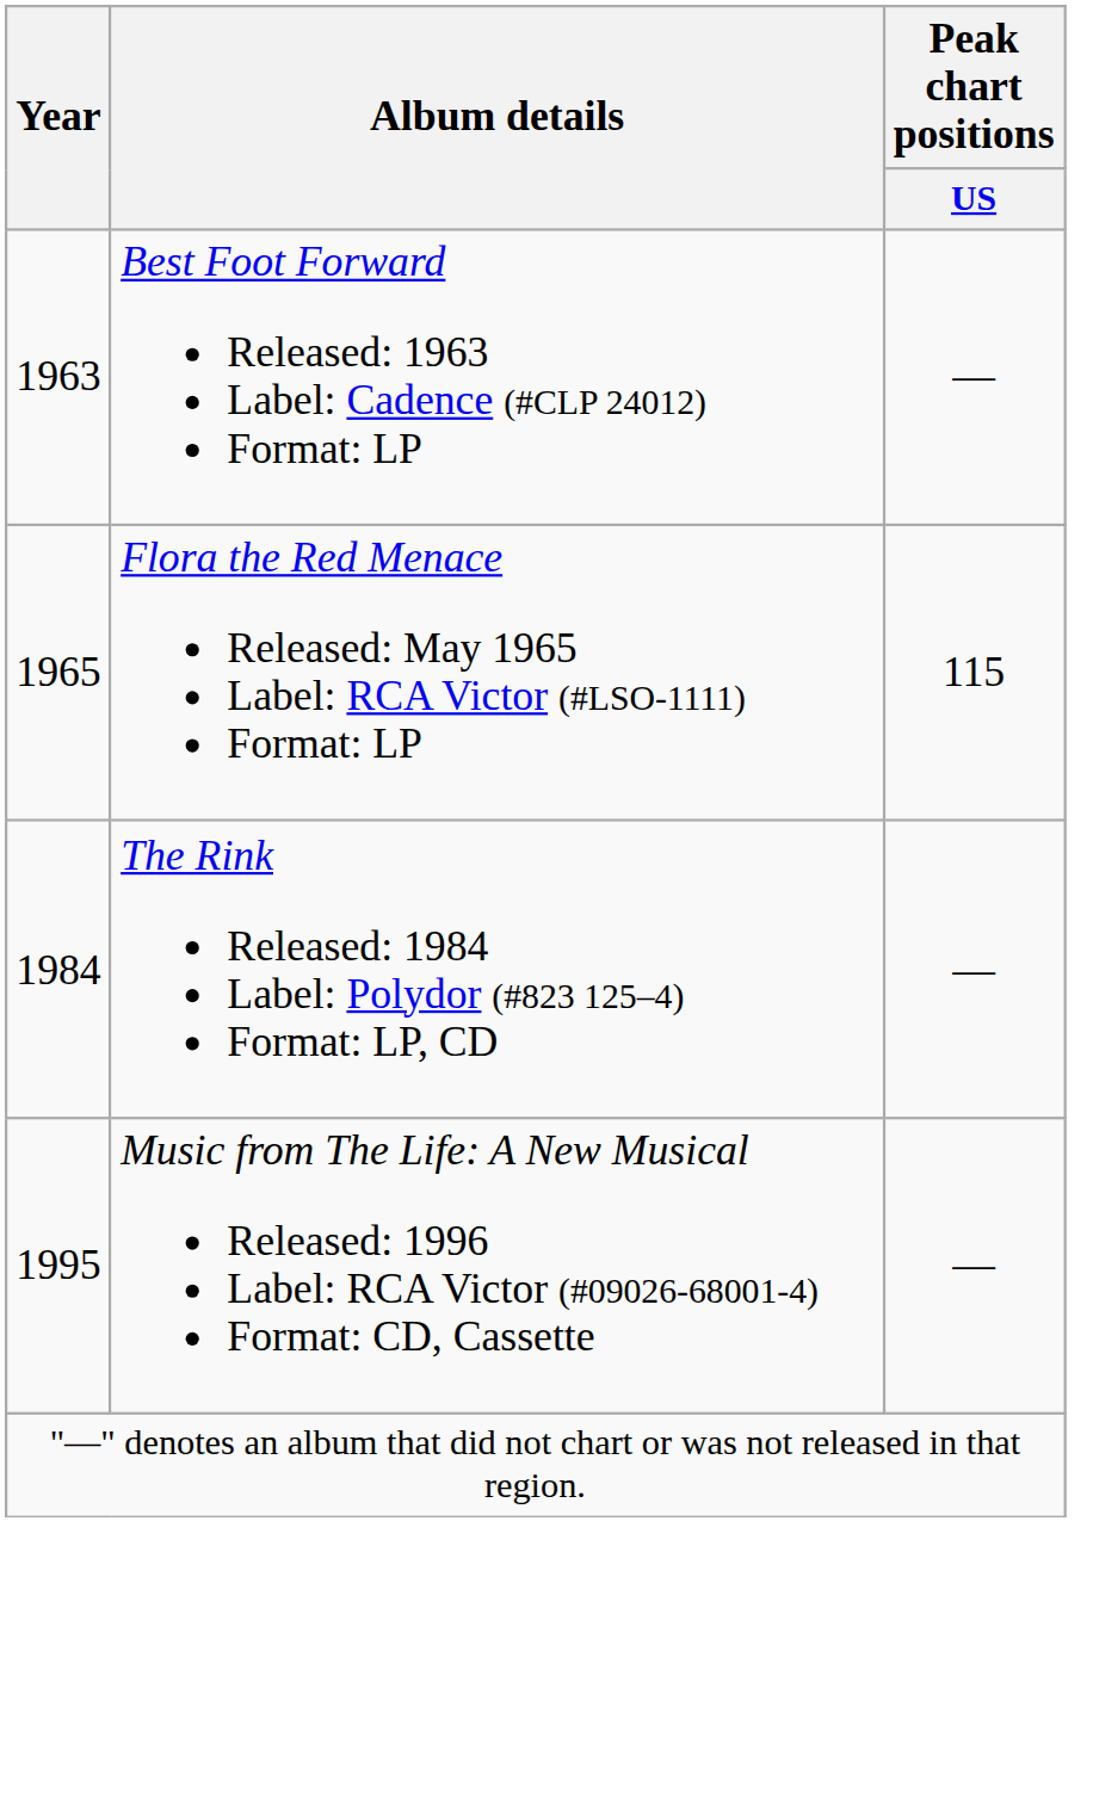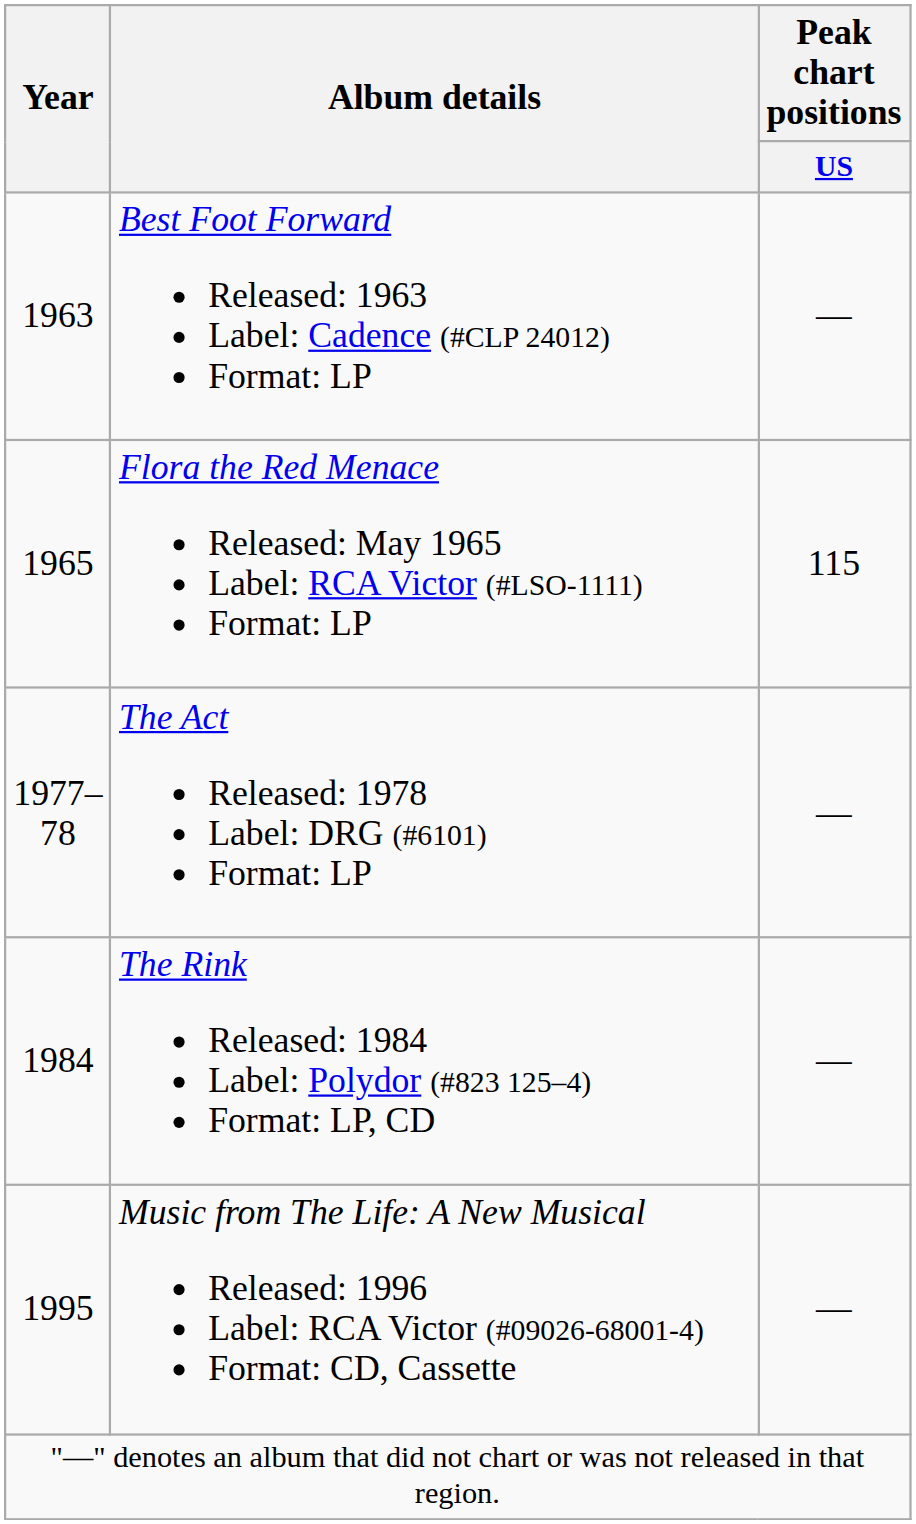 <table class="wikitable" style="text-align:center;">
 <tr>
 <th rowspan="2" style="width:30px;">Year</th>
 <th rowspan="2" style="width:283px;">Album details</th>
 <th colspan="1">Peak chart positions</th>
 </tr>
 <tr style="font-size:smaller;">
 <th style="width:20px;"><a href='#'>US</a><br></th>
 </tr>
 <tr>
 <td>1963</td>
 <td align="left"><em><a href='#'>Best Foot Forward</a></em><br><ul><li>Released: 1963</li><li>Label: <a href='#'>Cadence</a> <small>(#CLP 24012)</small></li><li>Format: LP</li></ul></td>
 <td>—</td>
 </tr>
 <tr>
 <td>1965</td>
 <td align="left"><em><a href='#'>Flora the Red Menace</a></em><br><ul><li>Released: May 1965</li><li>Label: <a href='#'>RCA Victor</a> <small>(#LSO-1111)</small></li><li>Format: LP</li></ul></td>
 <td>115</td>
 </tr>
 <tr>
+<td>1977–78</td>
+<td align="left"><em><a href='#'>The Act</a></em><br><ul><li>Released: 1978</li><li>Label: DRG <small>(#6101)</small></li><li>Format: LP</li></ul></td>
+<td>—</td>
+</tr>
+<tr>
 <td>1984</td>
 <td align="left"><em><a href='#'>The Rink</a></em><br><ul><li>Released: 1984</li><li>Label: <a href='#'>Polydor</a> <small>(#823 125–4)</small></li><li>Format: LP, CD</li></ul></td>
 <td>—</td>
 </tr>
 <tr>
 <td>1995</td>
 <td align="left"><em>Music from The Life: A New Musical</em><br><ul><li>Released: 1996</li><li>Label: RCA Victor <small>(#09026-68001-4)</small></li><li>Format: CD, Cassette</li></ul></td>
 <td>—</td>
 </tr>
 <tr>
 <td colspan="3" style="font-size: 85%">"—" denotes an album that did not chart or was not released in that region.</td>
 </tr>
 </table>
